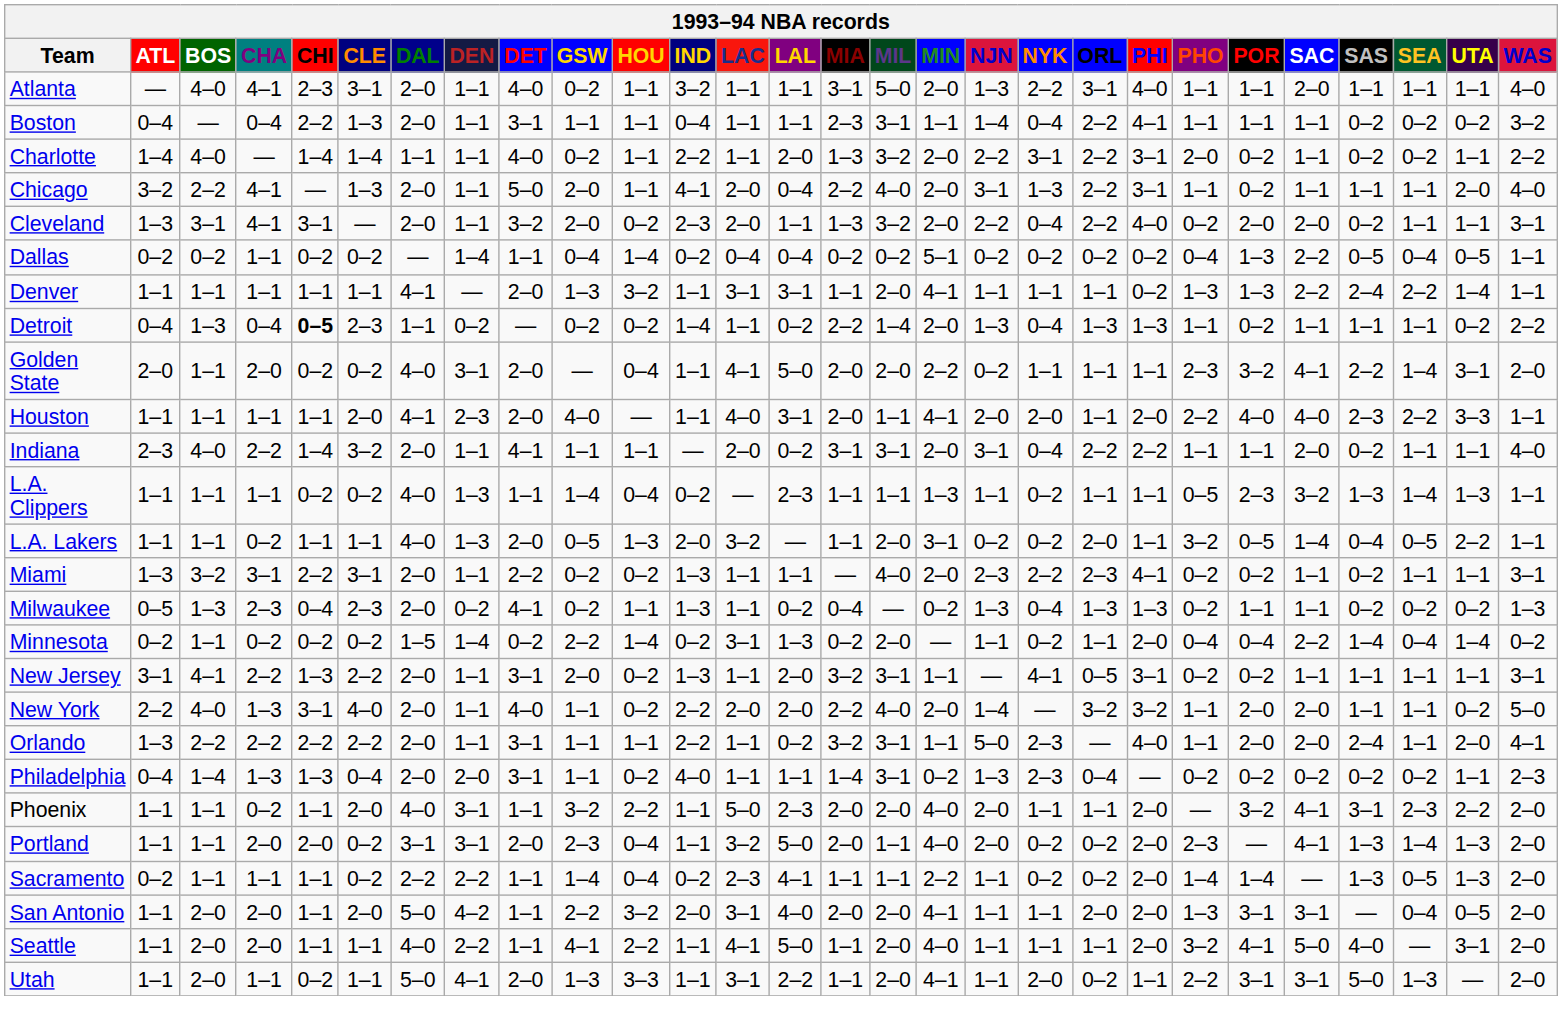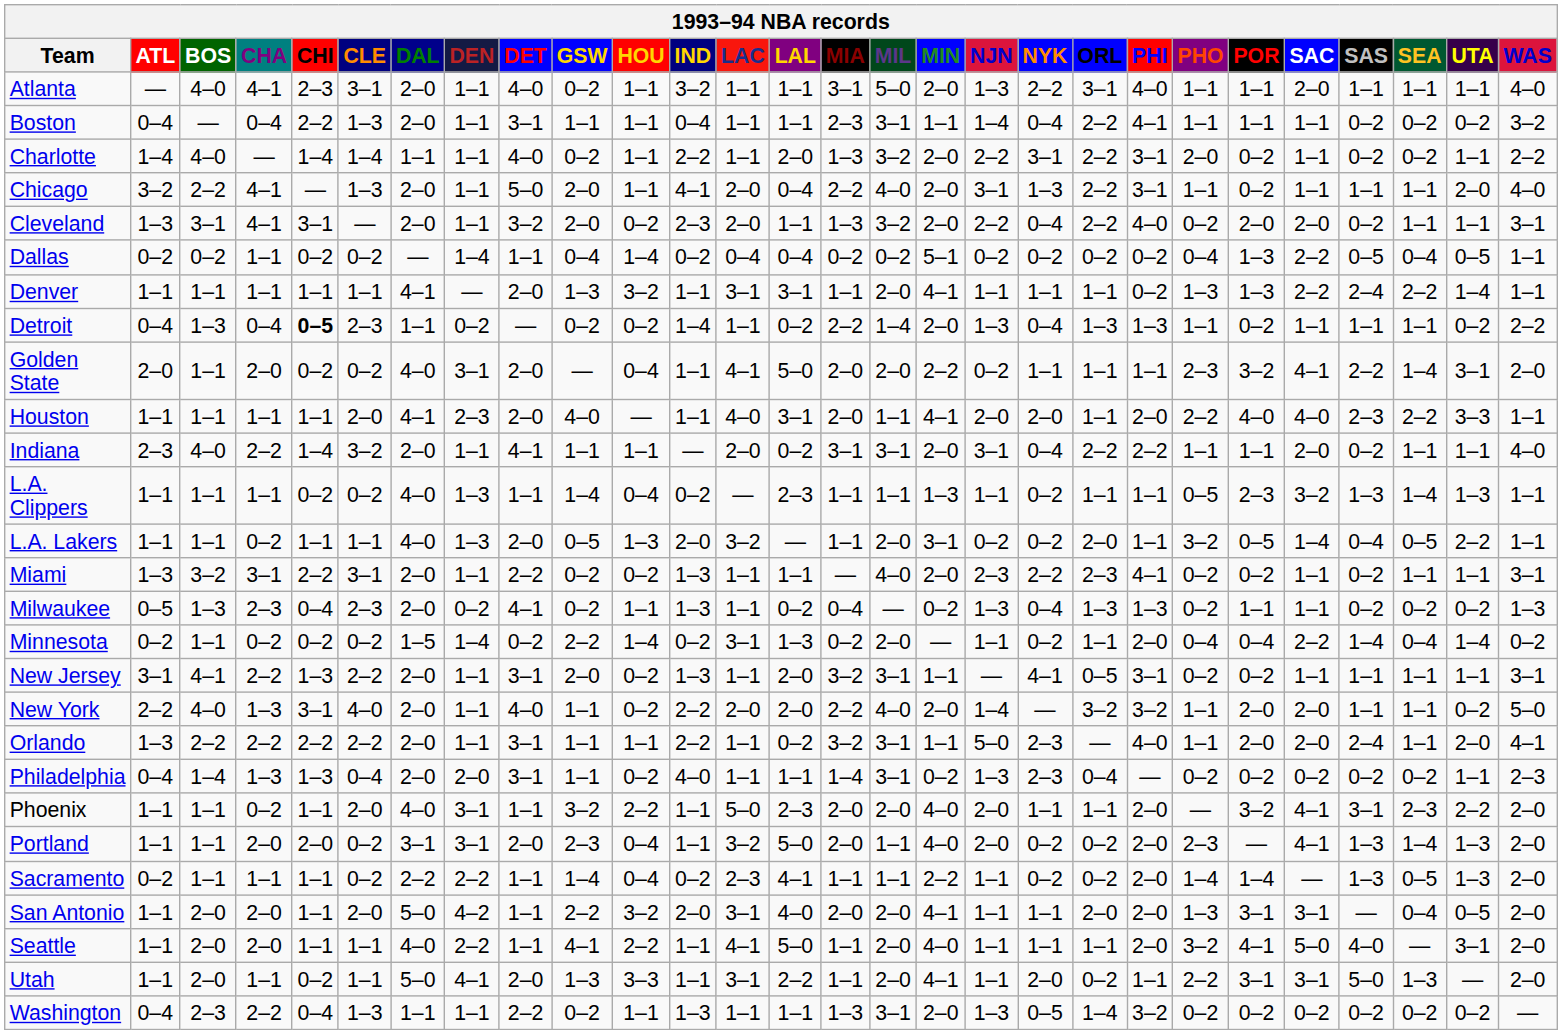 <table class="wikitable" style="font-size:95%; text-align:center;">
 <tr>
 <th colspan=28>1993–94 NBA records</th>
 </tr>
 <tr>
 <th width=100>Team</th>
 <th style="background:#FF0000;color:#FFFFFF;width=35">ATL</th>
 <th style="background:#006400;color:#FFFFFF;width=35">BOS</th>
 <th style="background:#008080;color:#800080;width=35">CHA</th>
 <th style="background:#FF0000;color:#000000;width=35">CHI</th>
 <th style="background:#000080;color:#FF8C00;width=35">CLE</th>
 <th style="background:#00008B;color:#008000;width=35">DAL</th>
 <th style="background:#141A44;color:#BC2224;width=35">DEN</th>
 <th style="background:#0000FF;color:#FF0000;width=35">DET</th>
 <th style="background:#0000FF;color:#FFD700;width=35">GSW</th>
 <th style="background:#FF0000;color:#FFD700;width=35">HOU</th>
 <th style="background:#000080;color:#FFD700;width=35">IND</th>
 <th style="background:#F9160D;color:#1A2E8B;width=35">LAC</th>
 <th style="background:#800080;color:#FFD700;width=35">LAL</th>
 <th style="background:#000000;color:#8B0000;width=35">MIA</th>
 <th style="background:#00471B;color:#5C378A;width=35">MIL</th>
 <th style="background:#0000FF;color:#228B22;width=35">MIN</th>
 <th style="background:#DC143C;color:#0000CD;width=35">NJN</th>
 <th style="background:#0000FF;color:#FF8C00;width=35">NYK</th>
 <th style="background:#0000FF;color:#000000;width=35">ORL</th>
 <th style="background:#FF0000;color:#0000FF;width=35">PHI</th>
 <th style="background:#800080;color:#FF4500;width=35">PHO</th>
 <th style="background:#000000;color:#FF0000;width=35">POR</th>
 <th style="background:#0000FF;color:#FFFFFF;width=35">SAC</th>
 <th style="background:#000000;color:#C0C0C0;width=35">SAS</th>
 <th style="background:#005831;color:#FFC322;width=35">SEA</th>
 <th style="background:#36004A;color:#FFFF00;width=35">UTA</th>
 <th style="background:#DC143C;color:#0000CD;width=35">WAS</th>
 </tr>
 <tr>
 <td style="text-align:left;"><a href='#'>Atlanta</a></td>
 <td>—</td>
 <td>4–0</td>
 <td>4–1</td>
 <td>2–3</td>
 <td>3–1</td>
 <td>2–0</td>
 <td>1–1</td>
 <td>4–0</td>
 <td>0–2</td>
 <td>1–1</td>
 <td>3–2</td>
 <td>1–1</td>
 <td>1–1</td>
 <td>3–1</td>
 <td>5–0</td>
 <td>2–0</td>
 <td>1–3</td>
 <td>2–2</td>
 <td>3–1</td>
 <td>4–0</td>
 <td>1–1</td>
 <td>1–1</td>
 <td>2–0</td>
 <td>1–1</td>
 <td>1–1</td>
 <td>1–1</td>
 <td>4–0</td>
 </tr>
 <tr>
 <td style="text-align:left;"><a href='#'>Boston</a></td>
 <td>0–4</td>
 <td>—</td>
 <td>0–4</td>
 <td>2–2</td>
 <td>1–3</td>
 <td>2–0</td>
 <td>1–1</td>
 <td>3–1</td>
 <td>1–1</td>
 <td>1–1</td>
 <td>0–4</td>
 <td>1–1</td>
 <td>1–1</td>
 <td>2–3</td>
 <td>3–1</td>
 <td>1–1</td>
 <td>1–4</td>
 <td>0–4</td>
 <td>2–2</td>
 <td>4–1</td>
 <td>1–1</td>
 <td>1–1</td>
 <td>1–1</td>
 <td>0–2</td>
 <td>0–2</td>
 <td>0–2</td>
 <td>3–2</td>
 </tr>
 <tr>
 <td style="text-align:left;"><a href='#'>Charlotte</a></td>
 <td>1–4</td>
 <td>4–0</td>
 <td>—</td>
 <td>1–4</td>
 <td>1–4</td>
 <td>1–1</td>
 <td>1–1</td>
 <td>4–0</td>
 <td>0–2</td>
 <td>1–1</td>
 <td>2–2</td>
 <td>1–1</td>
 <td>2–0</td>
 <td>1–3</td>
 <td>3–2</td>
 <td>2–0</td>
 <td>2–2</td>
 <td>3–1</td>
 <td>2–2</td>
 <td>3–1</td>
 <td>2–0</td>
 <td>0–2</td>
 <td>1–1</td>
 <td>0–2</td>
 <td>0–2</td>
 <td>1–1</td>
 <td>2–2</td>
 </tr>
 <tr>
 <td style="text-align:left;"><a href='#'>Chicago</a></td>
 <td>3–2</td>
 <td>2–2</td>
 <td>4–1</td>
 <td>—</td>
 <td>1–3</td>
 <td>2–0</td>
 <td>1–1</td>
 <td>5–0</td>
 <td>2–0</td>
 <td>1–1</td>
 <td>4–1</td>
 <td>2–0</td>
 <td>0–4</td>
 <td>2–2</td>
 <td>4–0</td>
 <td>2–0</td>
 <td>3–1</td>
 <td>1–3</td>
 <td>2–2</td>
 <td>3–1</td>
 <td>1–1</td>
 <td>0–2</td>
 <td>1–1</td>
 <td>1–1</td>
 <td>1–1</td>
 <td>2–0</td>
 <td>4–0</td>
 </tr>
 <tr>
 <td style="text-align:left;"><a href='#'>Cleveland</a></td>
 <td>1–3</td>
 <td>3–1</td>
 <td>4–1</td>
 <td>3–1</td>
 <td>—</td>
 <td>2–0</td>
 <td>1–1</td>
 <td>3–2</td>
 <td>2–0</td>
 <td>0–2</td>
 <td>2–3</td>
 <td>2–0</td>
 <td>1–1</td>
 <td>1–3</td>
 <td>3–2</td>
 <td>2–0</td>
 <td>2–2</td>
 <td>0–4</td>
 <td>2–2</td>
 <td>4–0</td>
 <td>0–2</td>
 <td>2–0</td>
 <td>2–0</td>
 <td>0–2</td>
 <td>1–1</td>
 <td>1–1</td>
 <td>3–1</td>
 </tr>
 <tr>
 <td style="text-align:left;"><a href='#'>Dallas</a></td>
 <td>0–2</td>
 <td>0–2</td>
 <td>1–1</td>
 <td>0–2</td>
 <td>0–2</td>
 <td>—</td>
 <td>1–4</td>
 <td>1–1</td>
 <td>0–4</td>
 <td>1–4</td>
 <td>0–2</td>
 <td>0–4</td>
 <td>0–4</td>
 <td>0–2</td>
 <td>0–2</td>
 <td>5–1</td>
 <td>0–2</td>
 <td>0–2</td>
 <td>0–2</td>
 <td>0–2</td>
 <td>0–4</td>
 <td>1–3</td>
 <td>2–2</td>
 <td>0–5</td>
 <td>0–4</td>
 <td>0–5</td>
 <td>1–1</td>
 </tr>
 <tr>
 <td style="text-align:left;"><a href='#'>Denver</a></td>
 <td>1–1</td>
 <td>1–1</td>
 <td>1–1</td>
 <td>1–1</td>
 <td>1–1</td>
 <td>4–1</td>
 <td>—</td>
 <td>2–0</td>
 <td>1–3</td>
 <td>3–2</td>
 <td>1–1</td>
 <td>3–1</td>
 <td>3–1</td>
 <td>1–1</td>
 <td>2–0</td>
 <td>4–1</td>
 <td>1–1</td>
 <td>1–1</td>
 <td>1–1</td>
 <td>0–2</td>
 <td>1–3</td>
 <td>1–3</td>
 <td>2–2</td>
 <td>2–4</td>
 <td>2–2</td>
 <td>1–4</td>
 <td>1–1</td>
 </tr>
 <tr>
 <td style="text-align:left;"><a href='#'>Detroit</a></td>
 <td>0–4</td>
 <td>1–3</td>
 <td>0–4</td>
 <td><strong>0–5</strong></td>
 <td>2–3</td>
 <td>1–1</td>
 <td>0–2</td>
 <td>—</td>
 <td>0–2</td>
 <td>0–2</td>
 <td>1–4</td>
 <td>1–1</td>
 <td>0–2</td>
 <td>2–2</td>
 <td>1–4</td>
 <td>2–0</td>
 <td>1–3</td>
 <td>0–4</td>
 <td>1–3</td>
 <td>1–3</td>
 <td>1–1</td>
 <td>0–2</td>
 <td>1–1</td>
 <td>1–1</td>
 <td>1–1</td>
 <td>0–2</td>
 <td>2–2</td>
 </tr>
 <tr>
 <td style="text-align:left;"><a href='#'>Golden State</a></td>
 <td>2–0</td>
 <td>1–1</td>
 <td>2–0</td>
 <td>0–2</td>
 <td>0–2</td>
 <td>4–0</td>
 <td>3–1</td>
 <td>2–0</td>
 <td>—</td>
 <td>0–4</td>
 <td>1–1</td>
 <td>4–1</td>
 <td>5–0</td>
 <td>2–0</td>
 <td>2–0</td>
 <td>2–2</td>
 <td>0–2</td>
 <td>1–1</td>
 <td>1–1</td>
 <td>1–1</td>
 <td>2–3</td>
 <td>3–2</td>
 <td>4–1</td>
 <td>2–2</td>
 <td>1–4</td>
 <td>3–1</td>
 <td>2–0</td>
 </tr>
 <tr>
 <td style="text-align:left;"><a href='#'>Houston</a></td>
 <td>1–1</td>
 <td>1–1</td>
 <td>1–1</td>
 <td>1–1</td>
 <td>2–0</td>
 <td>4–1</td>
 <td>2–3</td>
 <td>2–0</td>
 <td>4–0</td>
 <td>—</td>
 <td>1–1</td>
 <td>4–0</td>
 <td>3–1</td>
 <td>2–0</td>
 <td>1–1</td>
 <td>4–1</td>
 <td>2–0</td>
 <td>2–0</td>
 <td>1–1</td>
 <td>2–0</td>
 <td>2–2</td>
 <td>4–0</td>
 <td>4–0</td>
 <td>2–3</td>
 <td>2–2</td>
 <td>3–3</td>
 <td>1–1</td>
 </tr>
 <tr>
 <td style="text-align:left;"><a href='#'>Indiana</a></td>
 <td>2–3</td>
 <td>4–0</td>
 <td>2–2</td>
 <td>1–4</td>
 <td>3–2</td>
 <td>2–0</td>
 <td>1–1</td>
 <td>4–1</td>
 <td>1–1</td>
 <td>1–1</td>
 <td>—</td>
 <td>2–0</td>
 <td>0–2</td>
 <td>3–1</td>
 <td>3–1</td>
 <td>2–0</td>
 <td>3–1</td>
 <td>0–4</td>
 <td>2–2</td>
 <td>2–2</td>
 <td>1–1</td>
 <td>1–1</td>
 <td>2–0</td>
 <td>0–2</td>
 <td>1–1</td>
 <td>1–1</td>
 <td>4–0</td>
 </tr>
 <tr>
 <td style="text-align:left;"><a href='#'>L.A. Clippers</a></td>
 <td>1–1</td>
 <td>1–1</td>
 <td>1–1</td>
 <td>0–2</td>
 <td>0–2</td>
 <td>4–0</td>
 <td>1–3</td>
 <td>1–1</td>
 <td>1–4</td>
 <td>0–4</td>
 <td>0–2</td>
 <td>—</td>
 <td>2–3</td>
 <td>1–1</td>
 <td>1–1</td>
 <td>1–3</td>
 <td>1–1</td>
 <td>0–2</td>
 <td>1–1</td>
 <td>1–1</td>
 <td>0–5</td>
 <td>2–3</td>
 <td>3–2</td>
 <td>1–3</td>
 <td>1–4</td>
 <td>1–3</td>
 <td>1–1</td>
 </tr>
 <tr>
 <td style="text-align:left;"><a href='#'>L.A. Lakers</a></td>
 <td>1–1</td>
 <td>1–1</td>
 <td>0–2</td>
 <td>1–1</td>
 <td>1–1</td>
 <td>4–0</td>
 <td>1–3</td>
 <td>2–0</td>
 <td>0–5</td>
 <td>1–3</td>
 <td>2–0</td>
 <td>3–2</td>
 <td>—</td>
 <td>1–1</td>
 <td>2–0</td>
 <td>3–1</td>
 <td>0–2</td>
 <td>0–2</td>
 <td>2–0</td>
 <td>1–1</td>
 <td>3–2</td>
 <td>0–5</td>
 <td>1–4</td>
 <td>0–4</td>
 <td>0–5</td>
 <td>2–2</td>
 <td>1–1</td>
 </tr>
 <tr>
 <td style="text-align:left;"><a href='#'>Miami</a></td>
 <td>1–3</td>
 <td>3–2</td>
 <td>3–1</td>
 <td>2–2</td>
 <td>3–1</td>
 <td>2–0</td>
 <td>1–1</td>
 <td>2–2</td>
 <td>0–2</td>
 <td>0–2</td>
 <td>1–3</td>
 <td>1–1</td>
 <td>1–1</td>
 <td>—</td>
 <td>4–0</td>
 <td>2–0</td>
 <td>2–3</td>
 <td>2–2</td>
 <td>2–3</td>
 <td>4–1</td>
 <td>0–2</td>
 <td>0–2</td>
 <td>1–1</td>
 <td>0–2</td>
 <td>1–1</td>
 <td>1–1</td>
 <td>3–1</td>
 </tr>
 <tr>
 <td style="text-align:left;"><a href='#'>Milwaukee</a></td>
 <td>0–5</td>
 <td>1–3</td>
 <td>2–3</td>
 <td>0–4</td>
 <td>2–3</td>
 <td>2–0</td>
 <td>0–2</td>
 <td>4–1</td>
 <td>0–2</td>
 <td>1–1</td>
 <td>1–3</td>
 <td>1–1</td>
 <td>0–2</td>
 <td>0–4</td>
 <td>—</td>
 <td>0–2</td>
 <td>1–3</td>
 <td>0–4</td>
 <td>1–3</td>
 <td>1–3</td>
 <td>0–2</td>
 <td>1–1</td>
 <td>1–1</td>
 <td>0–2</td>
 <td>0–2</td>
 <td>0–2</td>
 <td>1–3</td>
 </tr>
 <tr>
 <td style="text-align:left;"><a href='#'>Minnesota</a></td>
 <td>0–2</td>
 <td>1–1</td>
 <td>0–2</td>
 <td>0–2</td>
 <td>0–2</td>
 <td>1–5</td>
 <td>1–4</td>
 <td>0–2</td>
 <td>2–2</td>
 <td>1–4</td>
 <td>0–2</td>
 <td>3–1</td>
 <td>1–3</td>
 <td>0–2</td>
 <td>2–0</td>
 <td>—</td>
 <td>1–1</td>
 <td>0–2</td>
 <td>1–1</td>
 <td>2–0</td>
 <td>0–4</td>
 <td>0–4</td>
 <td>2–2</td>
 <td>1–4</td>
 <td>0–4</td>
 <td>1–4</td>
 <td>0–2</td>
 </tr>
 <tr>
 <td style="text-align:left;"><a href='#'>New Jersey</a></td>
 <td>3–1</td>
 <td>4–1</td>
 <td>2–2</td>
 <td>1–3</td>
 <td>2–2</td>
 <td>2–0</td>
 <td>1–1</td>
 <td>3–1</td>
 <td>2–0</td>
 <td>0–2</td>
 <td>1–3</td>
 <td>1–1</td>
 <td>2–0</td>
 <td>3–2</td>
 <td>3–1</td>
 <td>1–1</td>
 <td>—</td>
 <td>4–1</td>
 <td>0–5</td>
 <td>3–1</td>
 <td>0–2</td>
 <td>0–2</td>
 <td>1–1</td>
 <td>1–1</td>
 <td>1–1</td>
 <td>1–1</td>
 <td>3–1</td>
 </tr>
 <tr>
 <td style="text-align:left;"><a href='#'>New York</a></td>
 <td>2–2</td>
 <td>4–0</td>
 <td>1–3</td>
 <td>3–1</td>
 <td>4–0</td>
 <td>2–0</td>
 <td>1–1</td>
 <td>4–0</td>
 <td>1–1</td>
 <td>0–2</td>
 <td>2–2</td>
 <td>2–0</td>
 <td>2–0</td>
 <td>2–2</td>
 <td>4–0</td>
 <td>2–0</td>
 <td>1–4</td>
 <td>—</td>
 <td>3–2</td>
 <td>3–2</td>
 <td>1–1</td>
 <td>2–0</td>
 <td>2–0</td>
 <td>1–1</td>
 <td>1–1</td>
 <td>0–2</td>
 <td>5–0</td>
 </tr>
 <tr>
 <td style="text-align:left;"><a href='#'>Orlando</a></td>
 <td>1–3</td>
 <td>2–2</td>
 <td>2–2</td>
 <td>2–2</td>
 <td>2–2</td>
 <td>2–0</td>
 <td>1–1</td>
 <td>3–1</td>
 <td>1–1</td>
 <td>1–1</td>
 <td>2–2</td>
 <td>1–1</td>
 <td>0–2</td>
 <td>3–2</td>
 <td>3–1</td>
 <td>1–1</td>
 <td>5–0</td>
 <td>2–3</td>
 <td>—</td>
 <td>4–0</td>
 <td>1–1</td>
 <td>2–0</td>
 <td>2–0</td>
 <td>2–4</td>
 <td>1–1</td>
 <td>2–0</td>
 <td>4–1</td>
 </tr>
 <tr>
 <td style="text-align:left;"><a href='#'>Philadelphia</a></td>
 <td>0–4</td>
 <td>1–4</td>
 <td>1–3</td>
 <td>1–3</td>
 <td>0–4</td>
 <td>2–0</td>
 <td>2–0</td>
 <td>3–1</td>
 <td>1–1</td>
 <td>0–2</td>
 <td>4–0</td>
 <td>1–1</td>
 <td>1–1</td>
 <td>1–4</td>
 <td>3–1</td>
 <td>0–2</td>
 <td>1–3</td>
 <td>2–3</td>
 <td>0–4</td>
 <td>—</td>
 <td>0–2</td>
 <td>0–2</td>
 <td>0–2</td>
 <td>0–2</td>
 <td>0–2</td>
 <td>1–1</td>
 <td>2–3</td>
 </tr>
 <tr>
 <td style="text-align:left;">Phoenix</td>
 <td>1–1</td>
 <td>1–1</td>
 <td>0–2</td>
 <td>1–1</td>
 <td>2–0</td>
 <td>4–0</td>
 <td>3–1</td>
 <td>1–1</td>
 <td>3–2</td>
 <td>2–2</td>
 <td>1–1</td>
 <td>5–0</td>
 <td>2–3</td>
 <td>2–0</td>
 <td>2–0</td>
 <td>4–0</td>
 <td>2–0</td>
 <td>1–1</td>
 <td>1–1</td>
 <td>2–0</td>
 <td>—</td>
 <td>3–2</td>
 <td>4–1</td>
 <td>3–1</td>
 <td>2–3</td>
 <td>2–2</td>
 <td>2–0</td>
 </tr>
 <tr>
 <td style="text-align:left;"><a href='#'>Portland</a></td>
 <td>1–1</td>
 <td>1–1</td>
 <td>2–0</td>
 <td>2–0</td>
 <td>0–2</td>
 <td>3–1</td>
 <td>3–1</td>
 <td>2–0</td>
 <td>2–3</td>
 <td>0–4</td>
 <td>1–1</td>
 <td>3–2</td>
 <td>5–0</td>
 <td>2–0</td>
 <td>1–1</td>
 <td>4–0</td>
 <td>2–0</td>
 <td>0–2</td>
 <td>0–2</td>
 <td>2–0</td>
 <td>2–3</td>
 <td>—</td>
 <td>4–1</td>
 <td>1–3</td>
 <td>1–4</td>
 <td>1–3</td>
 <td>2–0</td>
 </tr>
 <tr>
 <td style="text-align:left;"><a href='#'>Sacramento</a></td>
 <td>0–2</td>
 <td>1–1</td>
 <td>1–1</td>
 <td>1–1</td>
 <td>0–2</td>
 <td>2–2</td>
 <td>2–2</td>
 <td>1–1</td>
 <td>1–4</td>
 <td>0–4</td>
 <td>0–2</td>
 <td>2–3</td>
 <td>4–1</td>
 <td>1–1</td>
 <td>1–1</td>
 <td>2–2</td>
 <td>1–1</td>
 <td>0–2</td>
 <td>0–2</td>
 <td>2–0</td>
 <td>1–4</td>
 <td>1–4</td>
 <td>—</td>
 <td>1–3</td>
 <td>0–5</td>
 <td>1–3</td>
 <td>2–0</td>
 </tr>
 <tr>
 <td style="text-align:left;"><a href='#'>San Antonio</a></td>
 <td>1–1</td>
 <td>2–0</td>
 <td>2–0</td>
 <td>1–1</td>
 <td>2–0</td>
 <td>5–0</td>
 <td>4–2</td>
 <td>1–1</td>
 <td>2–2</td>
 <td>3–2</td>
 <td>2–0</td>
 <td>3–1</td>
 <td>4–0</td>
 <td>2–0</td>
 <td>2–0</td>
 <td>4–1</td>
 <td>1–1</td>
 <td>1–1</td>
 <td>2–0</td>
 <td>2–0</td>
 <td>1–3</td>
 <td>3–1</td>
 <td>3–1</td>
 <td>—</td>
 <td>0–4</td>
 <td>0–5</td>
 <td>2–0</td>
 </tr>
 <tr>
 <td style="text-align:left;"><a href='#'>Seattle</a></td>
 <td>1–1</td>
 <td>2–0</td>
 <td>2–0</td>
 <td>1–1</td>
 <td>1–1</td>
 <td>4–0</td>
 <td>2–2</td>
 <td>1–1</td>
 <td>4–1</td>
 <td>2–2</td>
 <td>1–1</td>
 <td>4–1</td>
 <td>5–0</td>
 <td>1–1</td>
 <td>2–0</td>
 <td>4–0</td>
 <td>1–1</td>
 <td>1–1</td>
 <td>1–1</td>
 <td>2–0</td>
 <td>3–2</td>
 <td>4–1</td>
 <td>5–0</td>
 <td>4–0</td>
 <td>—</td>
 <td>3–1</td>
 <td>2–0</td>
 </tr>
 <tr>
 <td style="text-align:left;"><a href='#'>Utah</a></td>
 <td>1–1</td>
 <td>2–0</td>
 <td>1–1</td>
 <td>0–2</td>
 <td>1–1</td>
 <td>5–0</td>
 <td>4–1</td>
 <td>2–0</td>
 <td>1–3</td>
 <td>3–3</td>
 <td>1–1</td>
 <td>3–1</td>
 <td>2–2</td>
 <td>1–1</td>
 <td>2–0</td>
 <td>4–1</td>
 <td>1–1</td>
 <td>2–0</td>
 <td>0–2</td>
 <td>1–1</td>
 <td>2–2</td>
 <td>3–1</td>
 <td>3–1</td>
 <td>5–0</td>
 <td>1–3</td>
 <td>—</td>
 <td>2–0</td>
 </tr>
+<tr>
+<td style="text-align:left;"><a href='#'>Washington</a></td>
+<td>0–4</td>
+<td>2–3</td>
+<td>2–2</td>
+<td>0–4</td>
+<td>1–3</td>
+<td>1–1</td>
+<td>1–1</td>
+<td>2–2</td>
+<td>0–2</td>
+<td>1–1</td>
+<td>1–3</td>
+<td>1–1</td>
+<td>1–1</td>
+<td>1–3</td>
+<td>3–1</td>
+<td>2–0</td>
+<td>1–3</td>
+<td>0–5</td>
+<td>1–4</td>
+<td>3–2</td>
+<td>0–2</td>
+<td>0–2</td>
+<td>0–2</td>
+<td>0–2</td>
+<td>0–2</td>
+<td>0–2</td>
+<td>—</td>
+</tr>
 </table>
